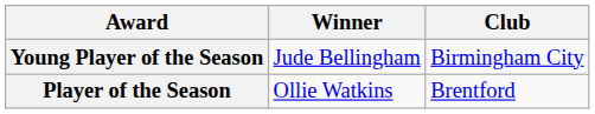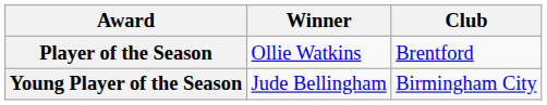 <table class="wikitable">
 <tr>
 <th>Award</th>
 <th>Winner</th>
 <th>Club</th>
 </tr>
 <tr>
+<th>Player of the Season</th>
+<td> <a href='#'>Ollie Watkins</a></td>
+<td><a href='#'>Brentford</a></td>
+</tr>
+<tr>
 <th>Young Player of the Season</th>
 <td> <a href='#'>Jude Bellingham</a></td>
 <td><a href='#'>Birmingham City</a></td>
 </tr>
-<tr>
-<th>Player of the Season</th>
-<td> <a href='#'>Ollie Watkins</a></td>
-<td><a href='#'>Brentford</a></td>
-</tr>
 </table>
